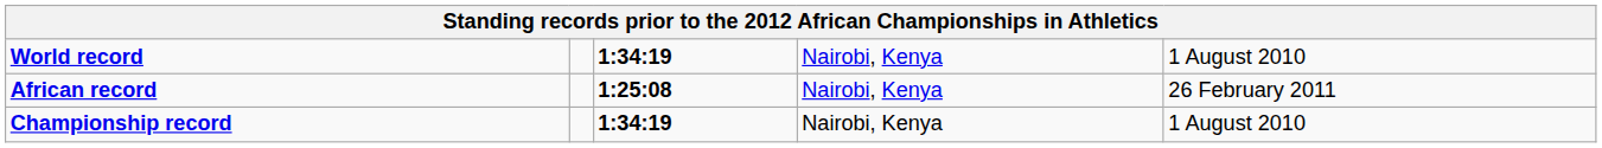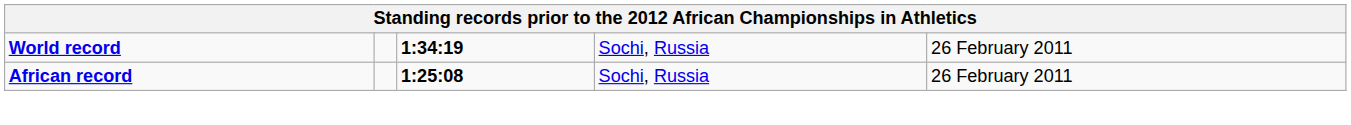 <table class="wikitable" width=75%>
 <tr>
 <th colspan="5">Standing records prior to the 2012 African Championships in Athletics</th>
 </tr>
 <tr>
 <td><strong><a href='#'>World record</a></strong></td>
 <td></td>
 <td><strong>1:34:19</strong></td>
-<td><a href='#'>Nairobi</a>, <a href='#'>Kenya</a></td>
-<td>1 August 2010</td>
+<td><a href='#'>Sochi</a>, <a href='#'>Russia</a></td>
+<td>26 February 2011</td>
 </tr>
 <tr>
 <td><strong><a href='#'>African record</a></strong></td>
 <td></td>
 <td><strong>1:25:08</strong></td>
-<td><a href='#'>Nairobi</a>, <a href='#'>Kenya</a></td>
+<td><a href='#'>Sochi</a>, <a href='#'>Russia</a></td>
 <td>26 February 2011</td>
 </tr>
-<tr>
-<td><strong><a href='#'>Championship record</a></strong></td>
-<td></td>
-<td><strong>1:34:19</strong></td>
-<td>Nairobi, Kenya</td>
-<td>1 August 2010</td>
-</tr>
 </table>
